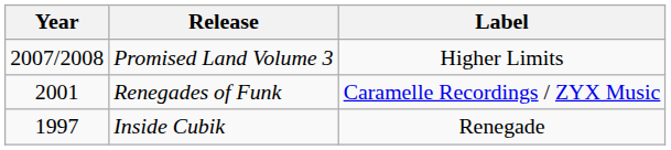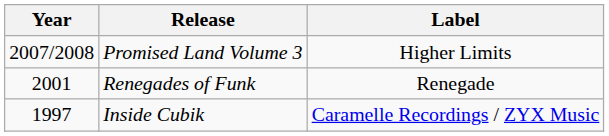 <table class=wikitable>
 <tr>
 <th>Year</th>
 <th>Release</th>
 <th>Label</th>
 </tr>
 <tr>
 <td style="text-align:center;">2007/2008</td>
 <td><em>Promised Land Volume 3</em></td>
 <td style="text-align:center;">Higher Limits</td>
 </tr>
 <tr>
 <td style="text-align:center;">2001</td>
 <td><em>Renegades of Funk</em></td>
-<td style="text-align:center;"><a href='#'>Caramelle Recordings</a> / <a href='#'>ZYX Music</a></td>
+<td style="text-align:center;">Renegade</td>
 </tr>
 <tr>
 <td style="text-align:center;">1997</td>
 <td><em>Inside Cubik</em></td>
-<td style="text-align:center;">Renegade</td>
+<td style="text-align:center;"><a href='#'>Caramelle Recordings</a> / <a href='#'>ZYX Music</a></td>
 </tr>
 </table>
